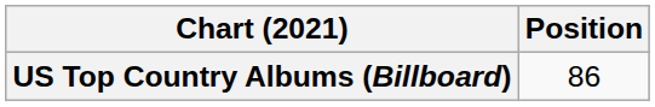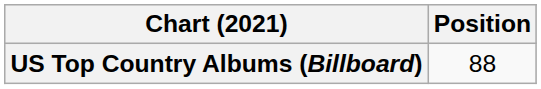 <table class="wikitable plainrowheaders" style="text-align:center">
 <tr>
 <th scope="col">Chart (2021)</th>
 <th scope="col">Position</th>
 </tr>
 <tr>
 <th scope="row">US Top Country Albums (<em>Billboard</em>)</th>
-<td>86</td>
+<td>88</td>
 </tr>
 </table>
